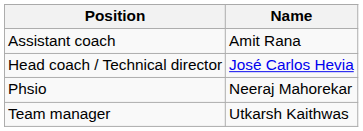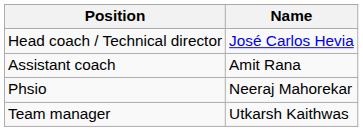 <table class="wikitable" style="text-align: left">
 <tr>
 </tr>
 <tr>
 <th>Position</th>
 <th>Name</th>
 </tr>
 <tr>
+<td>Head coach / Technical director</td>
+<td> <a href='#'>José Carlos Hevia</a></td>
+</tr>
+<tr>
 <td>Assistant coach</td>
 <td> Amit Rana</td>
-</tr>
-<tr>
-<td>Head coach / Technical director</td>
-<td> <a href='#'>José Carlos Hevia</a></td>
 </tr>
 <tr>
 <td>Phsio</td>
 <td> Neeraj Mahorekar</td>
 </tr>
 <tr>
 <td>Team manager</td>
 <td> Utkarsh Kaithwas</td>
 </tr>
 </table>
